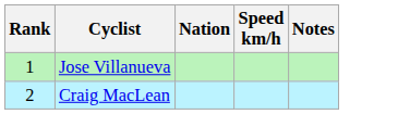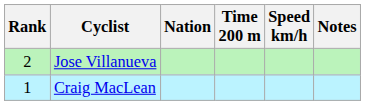 <table class="wikitable sortable" style="text-align:center">
 <tr>
 <th>Rank</th>
 <th>Cyclist</th>
 <th>Nation</th>
+<th>Time<br>200 m</th>
 <th>Speed<br>km/h</th>
 <th>Notes</th>
 </tr>
 <tr bgcolor=bbf3bb>
-<td>1</td>
+<td>2</td>
 <td align=left><a href='#'>Jose Villanueva</a></td>
 <td align=left></td>
 <td></td>
 <td></td>
+<td></td>
 </tr>
 <tr bgcolor=bbf3ff>
-<td>2</td>
+<td>1</td>
 <td align=left><a href='#'>Craig MacLean</a></td>
 <td align=left></td>
 <td></td>
 <td></td>
+<td></td>
 </tr>
 </table>
